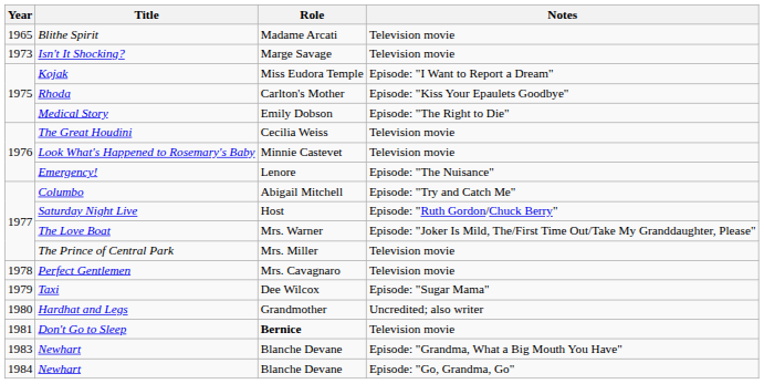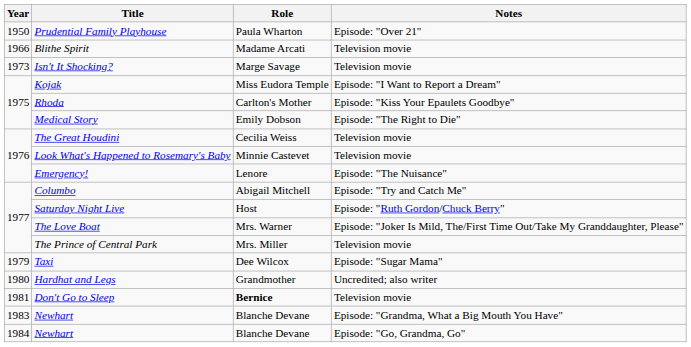 <table class="wikitable sortable">
 <tr>
 <th>Year</th>
 <th>Title</th>
 <th>Role</th>
 <th class=unsortable>Notes</th>
 </tr>
 <tr>
-<td>1965</td>
+<td>1950</td>
+<td><em><a href='#'>Prudential Family Playhouse</a></em></td>
+<td>Paula Wharton</td>
+<td>Episode: "Over 21"</td>
+</tr>
+<tr>
+<td>1966</td>
 <td><em>Blithe Spirit</em></td>
 <td>Madame Arcati</td>
 <td>Television movie</td>
 </tr>
 <tr>
 <td>1973</td>
 <td><em><a href='#'>Isn't It Shocking?</a></em></td>
 <td>Marge Savage</td>
 <td>Television movie</td>
 </tr>
 <tr>
 <td rowspan=3>1975</td>
 <td><em><a href='#'>Kojak</a></em></td>
 <td>Miss Eudora Temple</td>
 <td>Episode: "I Want to Report a Dream"</td>
 </tr>
 <tr>
 <td><em><a href='#'>Rhoda</a></em></td>
 <td>Carlton's Mother</td>
 <td>Episode: "Kiss Your Epaulets Goodbye"</td>
 </tr>
 <tr>
 <td><em><a href='#'>Medical Story</a></em></td>
 <td>Emily Dobson</td>
 <td>Episode: "The Right to Die"</td>
 </tr>
 <tr>
 <td rowspan=3>1976</td>
 <td><em><a href='#'>The Great Houdini</a></em></td>
 <td>Cecilia Weiss</td>
 <td>Television movie</td>
 </tr>
 <tr>
 <td><em><a href='#'>Look What's Happened to Rosemary's Baby</a></em></td>
 <td>Minnie Castevet</td>
 <td>Television movie</td>
 </tr>
 <tr>
 <td><em><a href='#'>Emergency!</a></em></td>
 <td>Lenore</td>
 <td>Episode: "The Nuisance"</td>
 </tr>
 <tr>
 <td rowspan=4>1977</td>
 <td><em><a href='#'>Columbo</a></em></td>
 <td>Abigail Mitchell</td>
 <td>Episode: "Try and Catch Me"</td>
 </tr>
 <tr>
 <td><em><a href='#'>Saturday Night Live</a></em></td>
 <td>Host</td>
 <td>Episode: "<a href='#'>Ruth Gordon</a>/<a href='#'>Chuck Berry</a>"</td>
 </tr>
 <tr>
 <td><em><a href='#'>The Love Boat</a></em></td>
 <td>Mrs. Warner</td>
 <td>Episode: "Joker Is Mild, The/First Time Out/Take My Granddaughter, Please"</td>
 </tr>
 <tr>
 <td><em>The Prince of Central Park</em></td>
 <td>Mrs. Miller</td>
 <td>Television movie</td>
 </tr>
 <tr>
-<td>1978</td>
-<td><em><a href='#'>Perfect Gentlemen</a></em></td>
-<td>Mrs. Cavagnaro</td>
-<td>Television movie</td>
-</tr>
-<tr>
 <td>1979</td>
 <td><em><a href='#'>Taxi</a></em></td>
 <td>Dee Wilcox</td>
 <td>Episode: "Sugar Mama"</td>
 </tr>
 <tr>
 <td>1980</td>
 <td><em><a href='#'>Hardhat and Legs</a></em></td>
 <td>Grandmother</td>
 <td>Uncredited; also writer</td>
 </tr>
 <tr>
 <td>1981</td>
 <td><em><a href='#'>Don't Go to Sleep</a></em></td>
 <td><strong>Bernice</strong></td>
 <td>Television movie</td>
 </tr>
 <tr>
 <td>1983</td>
 <td><em><a href='#'>Newhart</a></em></td>
 <td>Blanche Devane</td>
 <td>Episode: "Grandma, What a Big Mouth You Have"</td>
 </tr>
 <tr>
 <td>1984</td>
 <td><em><a href='#'>Newhart</a></em></td>
 <td>Blanche Devane</td>
 <td>Episode: "Go, Grandma, Go"</td>
 </tr>
 </table>
